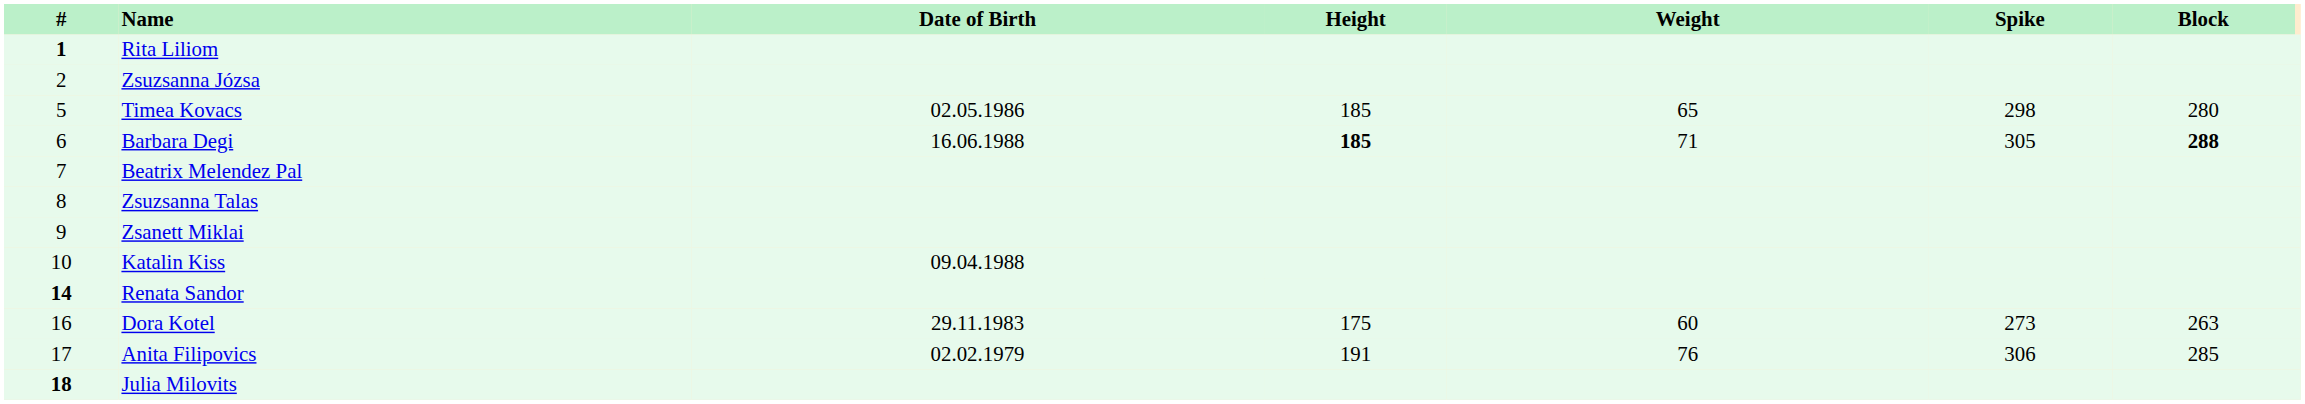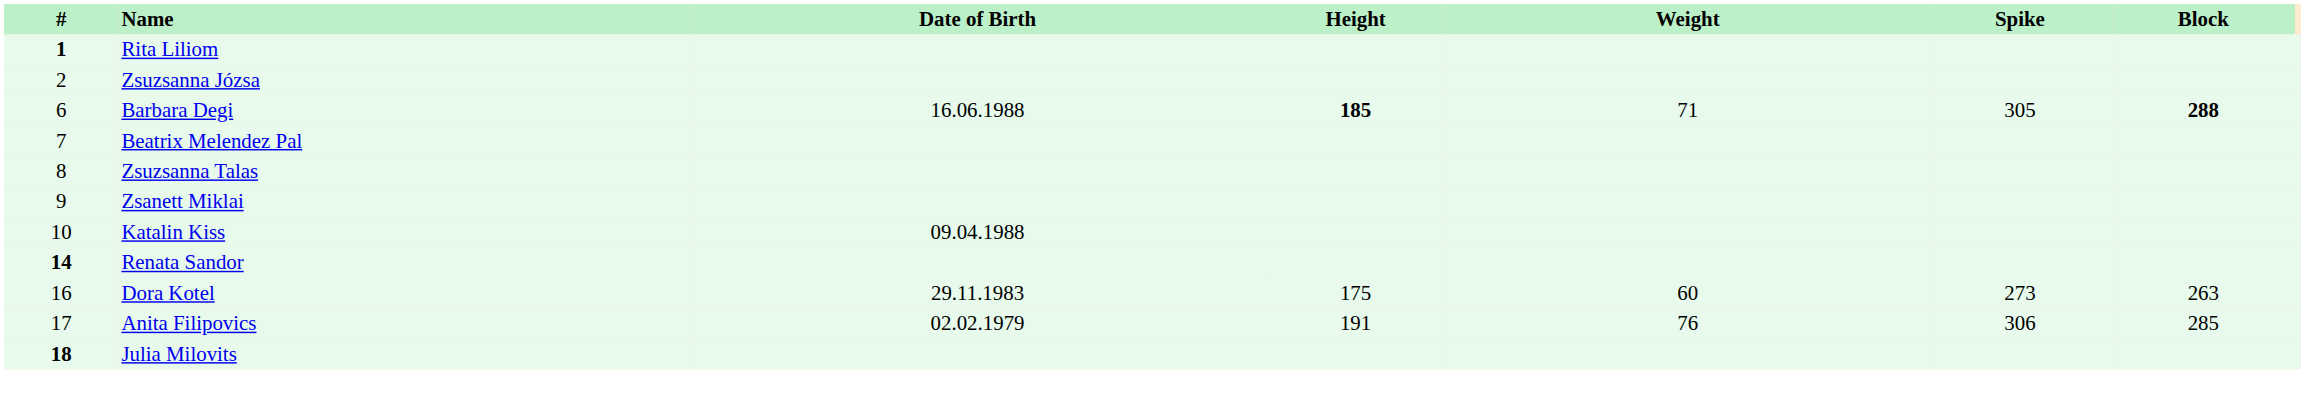 <table border=0 cellpadding=2 cellspacing=0  |- bgcolor=#FFECCE style="text-align:center; font-size:90%;" width=100%>
 <tr bgcolor=#BBF0C9>
 <th width=5%>#</th>
 <th width=25% align=left>Name</th>
 <th width=25%>Date of Birth</th>
 <th width=8%>Height</th>
 <th width=21%>Weight</th>
 <th width=8%>Spike</th>
 <th width=8%>Block</th>
 </tr>
 <tr bgcolor=#E7FAEC>
 <td><strong>1</strong></td>
 <td align=left><a href='#'>Rita Liliom</a></td>
 <td></td>
 <td></td>
 <td></td>
 <td></td>
 <td></td>
 <td></td>
 </tr>
 <tr bgcolor=#E7FAEC>
 <td>2</td>
 <td align=left><a href='#'>Zsuzsanna Józsa</a></td>
 <td></td>
 <td></td>
 <td></td>
 <td></td>
 <td></td>
-<td></td>
-</tr>
-<tr bgcolor=#E7FAEC>
-<td>5</td>
-<td align=left><a href='#'>Timea Kovacs</a></td>
-<td>02.05.1986</td>
-<td>185</td>
-<td>65</td>
-<td>298</td>
-<td>280</td>
 <td></td>
 </tr>
 <tr bgcolor=#E7FAEC>
 <td>6</td>
 <td align=left><a href='#'>Barbara Degi</a></td>
 <td>16.06.1988</td>
 <td><strong>185</strong></td>
 <td>71</td>
 <td>305</td>
 <td><strong>288</strong></td>
 <td></td>
 </tr>
 <tr bgcolor=#E7FAEC>
 <td>7</td>
 <td align=left><a href='#'>Beatrix Melendez Pal</a></td>
 <td></td>
 <td></td>
 <td></td>
 <td></td>
 <td></td>
 <td></td>
 </tr>
 <tr bgcolor=#E7FAEC>
 <td>8</td>
 <td align=left><a href='#'>Zsuzsanna Talas</a></td>
 <td></td>
 <td></td>
 <td></td>
 <td></td>
 <td></td>
 <td></td>
 </tr>
 <tr bgcolor=#E7FAEC>
 <td>9</td>
 <td align=left><a href='#'>Zsanett Miklai</a></td>
 <td></td>
 <td></td>
 <td></td>
 <td></td>
 <td></td>
 <td></td>
 </tr>
 <tr bgcolor=#E7FAEC>
 <td>10</td>
 <td align=left><a href='#'>Katalin Kiss</a></td>
 <td>09.04.1988</td>
 <td></td>
 <td></td>
 <td></td>
 <td></td>
 <td></td>
 </tr>
 <tr bgcolor=#E7FAEC>
 <td><strong>14</strong></td>
 <td align=left><a href='#'>Renata Sandor</a></td>
 <td></td>
 <td></td>
 <td></td>
 <td></td>
 <td></td>
 <td></td>
 </tr>
 <tr bgcolor=#E7FAEC>
 <td>16</td>
 <td align=left><a href='#'>Dora Kotel</a></td>
 <td>29.11.1983</td>
 <td>175</td>
 <td>60</td>
 <td>273</td>
 <td>263</td>
 <td></td>
 </tr>
 <tr bgcolor=#E7FAEC>
 <td>17</td>
 <td align=left><a href='#'>Anita Filipovics</a></td>
 <td>02.02.1979</td>
 <td>191</td>
 <td>76</td>
 <td>306</td>
 <td>285</td>
 <td></td>
 </tr>
 <tr bgcolor=#E7FAEC>
 <td><strong>18</strong></td>
 <td align=left><a href='#'>Julia Milovits</a></td>
 <td></td>
 <td></td>
 <td></td>
 <td></td>
 <td></td>
 <td></td>
 </tr>
 </table>
